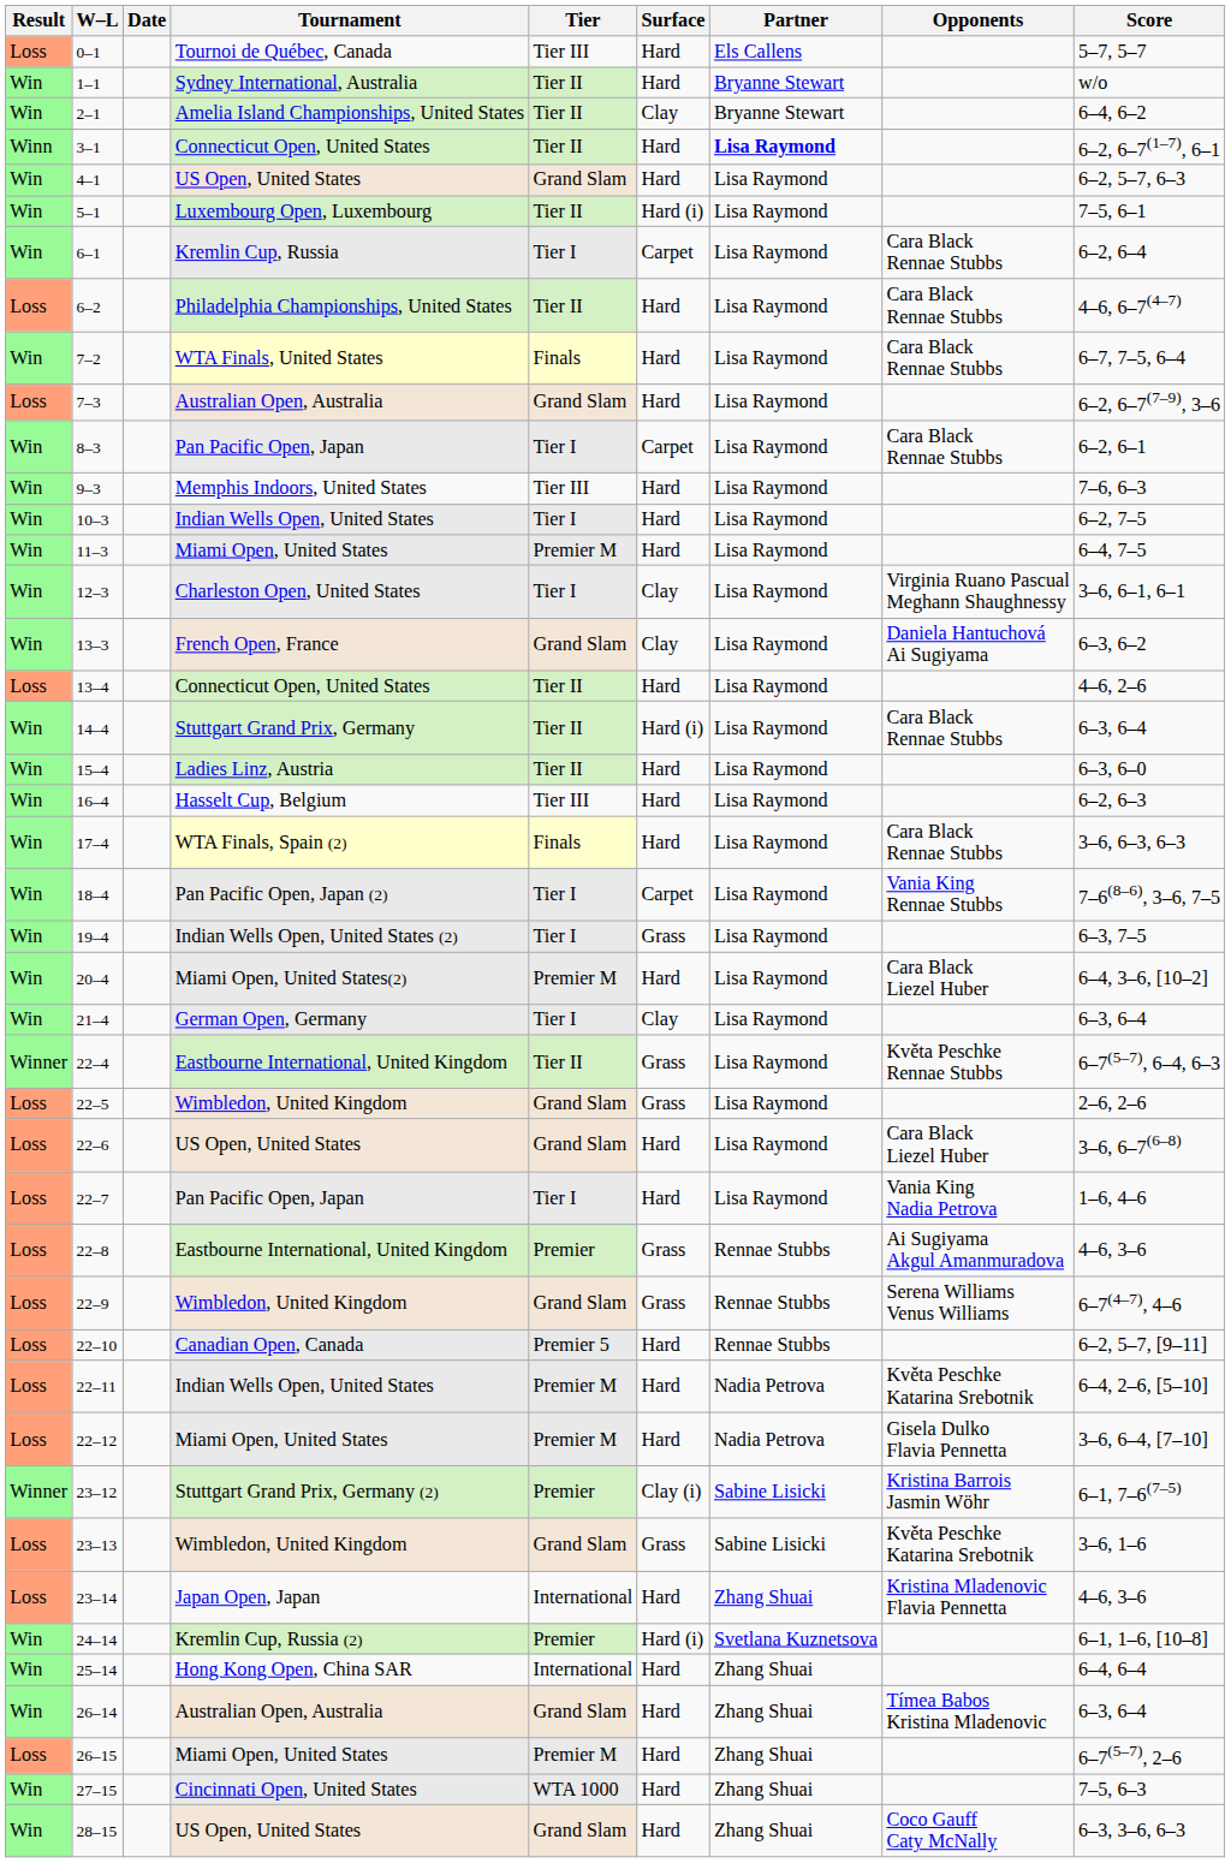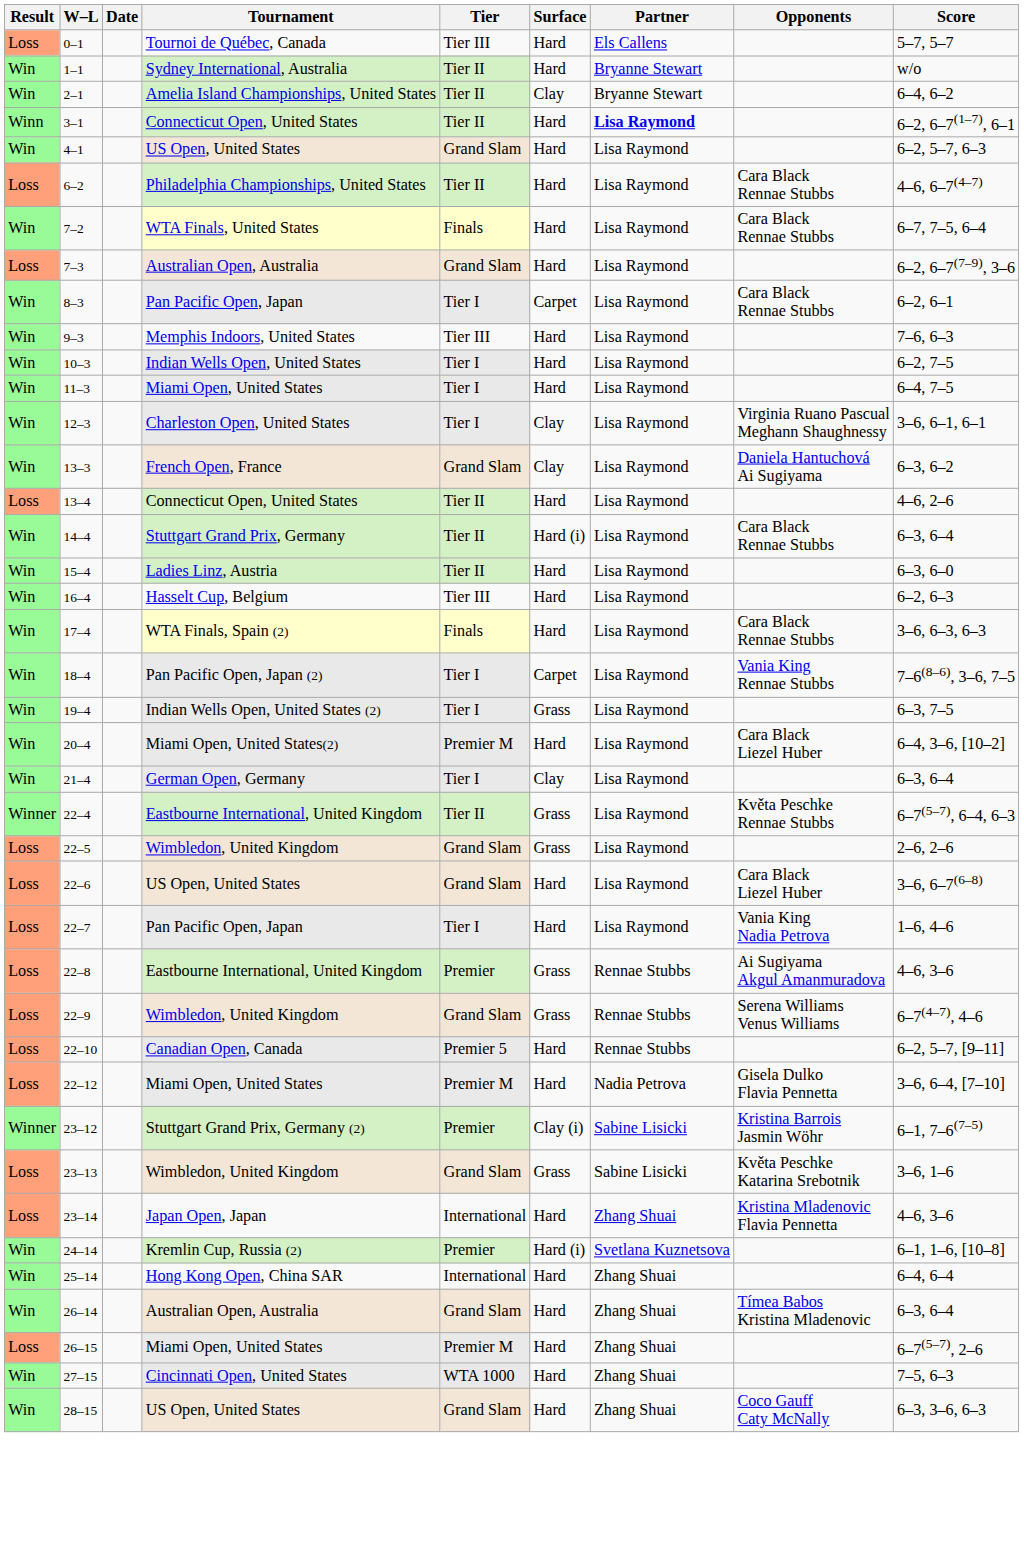 <table class="sortable wikitable">
 <tr>
 <th>Result</th>
 <th class=unsortable>W–L</th>
 <th>Date</th>
 <th>Tournament</th>
 <th>Tier</th>
 <th>Surface</th>
 <th>Partner</th>
 <th>Opponents</th>
 <th class=unsortable>Score</th>
 </tr>
 <tr>
 <td style=background:#ffa07a>Loss</td>
 <td><small>0–1</small></td>
 <td><a href='#'></a></td>
 <td><a href='#'>Tournoi de Québec</a>, Canada</td>
 <td>Tier III</td>
 <td>Hard</td>
 <td> <a href='#'>Els Callens</a></td>
 <td></td>
 <td>5–7, 5–7</td>
 </tr>
 <tr>
 <td style=background:#98fb98>Win</td>
 <td><small>1–1</small></td>
 <td></td>
 <td style=background:#d4f1c5><a href='#'>Sydney International</a>, Australia</td>
 <td style=background:#d4f1c5>Tier II</td>
 <td>Hard</td>
 <td> <a href='#'>Bryanne Stewart</a></td>
 <td></td>
 <td>w/o</td>
 </tr>
 <tr>
 <td style=background:#98fb98>Win</td>
 <td><small>2–1</small></td>
 <td></td>
 <td style=background:#d4f1c5><a href='#'>Amelia Island Championships</a>, United States</td>
 <td style=background:#d4f1c5>Tier II</td>
 <td>Clay</td>
 <td> Bryanne Stewart</td>
 <td></td>
 <td>6–4, 6–2</td>
 </tr>
 <tr>
 <td style=background:#98fb98>Winn</td>
 <td><small>3–1</small></td>
 <td><a href='#'></a></td>
 <td style=background:#d4f1c5><a href='#'>Connecticut Open</a>, United States</td>
 <td style=background:#d4f1c5>Tier II</td>
 <td>Hard</td>
 <td><strong> <a href='#'>Lisa Raymond</a></strong></td>
 <td></td>
 <td>6–2, 6–7<sup>(1–7)</sup>, 6–1</td>
 </tr>
 <tr>
 <td style=background:#98fb98>Win</td>
 <td><small>4–1</small></td>
 <td><a href='#'></a></td>
 <td style=background:#f3e6d7><a href='#'>US Open</a>, United States</td>
 <td style=background:#f3e6d7>Grand Slam</td>
 <td>Hard</td>
 <td> Lisa Raymond</td>
 <td></td>
 <td>6–2, 5–7, 6–3</td>
-</tr>
-<tr>
-<td style=background:#98fb98>Win</td>
-<td><small>5–1</small></td>
-<td></td>
-<td style=background:#d4f1c5><a href='#'>Luxembourg Open</a>, Luxembourg</td>
-<td style=background:#d4f1c5>Tier II</td>
-<td>Hard (i)</td>
-<td> Lisa Raymond</td>
-<td></td>
-<td>7–5, 6–1</td>
-</tr>
-<tr>
-<td style=background:#98fb98>Win</td>
-<td><small>6–1</small></td>
-<td><a href='#'></a></td>
-<td style=background:#e9e9e9><a href='#'>Kremlin Cup</a>, Russia</td>
-<td style=background:#e9e9e9>Tier I</td>
-<td>Carpet</td>
-<td> Lisa Raymond</td>
-<td> Cara Black<br> Rennae Stubbs</td>
-<td>6–2, 6–4</td>
 </tr>
 <tr>
 <td style=background:#ffa07a>Loss</td>
 <td><small>6–2</small></td>
 <td></td>
 <td style=background:#d4f1c5><a href='#'>Philadelphia Championships</a>, United States</td>
 <td style=background:#d4f1c5>Tier II</td>
 <td>Hard</td>
 <td> Lisa Raymond</td>
 <td> Cara Black<br> Rennae Stubbs</td>
 <td>4–6, 6–7<sup>(4–7)</sup></td>
 </tr>
 <tr>
 <td style=background:#98fb98>Win</td>
 <td><small>7–2</small></td>
 <td><a href='#'></a></td>
 <td style=background:#ffffcc><a href='#'>WTA Finals</a>, United States</td>
 <td style=background:#ffffcc>Finals</td>
 <td>Hard</td>
 <td> Lisa Raymond</td>
 <td> Cara Black<br> Rennae Stubbs</td>
 <td>6–7, 7–5, 6–4</td>
 </tr>
 <tr>
 <td style=background:#ffa07a>Loss</td>
 <td><small>7–3</small></td>
 <td><a href='#'></a></td>
 <td style=background:#f3e6d7><a href='#'>Australian Open</a>, Australia</td>
 <td style=background:#f3e6d7>Grand Slam</td>
 <td>Hard</td>
 <td> Lisa Raymond</td>
 <td></td>
 <td>6–2, 6–7<sup>(7–9)</sup>, 3–6</td>
 </tr>
 <tr>
 <td style=background:#98fb98>Win</td>
 <td><small>8–3</small></td>
 <td><a href='#'></a></td>
 <td style=background:#e9e9e9><a href='#'>Pan Pacific Open</a>, Japan</td>
 <td style=background:#e9e9e9>Tier I</td>
 <td>Carpet</td>
 <td> Lisa Raymond</td>
 <td> Cara Black<br> Rennae Stubbs</td>
 <td>6–2, 6–1</td>
 </tr>
 <tr>
 <td style=background:#98fb98>Win</td>
 <td><small>9–3</small></td>
 <td></td>
 <td><a href='#'>Memphis Indoors</a>, United States</td>
 <td>Tier III</td>
 <td>Hard</td>
 <td> Lisa Raymond</td>
 <td></td>
 <td>7–6, 6–3</td>
 </tr>
 <tr>
 <td style=background:#98fb98>Win</td>
 <td><small>10–3</small></td>
 <td><a href='#'></a></td>
 <td style=background:#e9e9e9><a href='#'>Indian Wells Open</a>, United States</td>
 <td style=background:#e9e9e9>Tier I</td>
 <td>Hard</td>
 <td> Lisa Raymond</td>
 <td></td>
 <td>6–2, 7–5</td>
 </tr>
 <tr>
 <td style=background:#98fb98>Win</td>
 <td><small>11–3</small></td>
 <td><a href='#'></a></td>
 <td style=background:#e9e9e9><a href='#'>Miami Open</a>, United States</td>
-<td style=background:#e9e9e9>Premier M</td>
+<td style=background:#e9e9e9>Tier I</td>
 <td>Hard</td>
 <td> Lisa Raymond</td>
 <td></td>
 <td>6–4, 7–5</td>
 </tr>
 <tr>
 <td style=background:#98fb98>Win</td>
 <td><small>12–3</small></td>
 <td><a href='#'></a></td>
 <td style=background:#e9e9e9><a href='#'>Charleston Open</a>, United States</td>
 <td style=background:#e9e9e9>Tier I</td>
 <td>Clay</td>
 <td> Lisa Raymond</td>
 <td> Virginia Ruano Pascual<br> Meghann Shaughnessy</td>
 <td>3–6, 6–1, 6–1</td>
 </tr>
 <tr>
 <td style=background:#98fb98>Win</td>
 <td><small>13–3</small></td>
 <td><a href='#'></a></td>
 <td style=background:#f3e6d7><a href='#'>French Open</a>, France</td>
 <td style=background:#f3e6d7>Grand Slam</td>
 <td>Clay</td>
 <td> Lisa Raymond</td>
 <td> <a href='#'>Daniela Hantuchová</a><br> Ai Sugiyama</td>
 <td>6–3, 6–2</td>
 </tr>
 <tr>
 <td style=background:#ffa07a>Loss</td>
 <td><small>13–4</small></td>
 <td><a href='#'></a></td>
 <td style=background:#d4f1c5>Connecticut Open, United States</td>
 <td style=background:#d4f1c5>Tier II</td>
 <td>Hard</td>
 <td> Lisa Raymond</td>
 <td></td>
 <td>4–6, 2–6</td>
 </tr>
 <tr>
 <td style=background:#98fb98>Win</td>
 <td><small>14–4</small></td>
 <td></td>
 <td style=background:#d4f1c5><a href='#'>Stuttgart Grand Prix</a>, Germany</td>
 <td style=background:#d4f1c5>Tier II</td>
 <td>Hard (i)</td>
 <td> Lisa Raymond</td>
 <td> Cara Black<br> Rennae Stubbs</td>
 <td>6–3, 6–4</td>
 </tr>
 <tr>
 <td style=background:#98fb98>Win</td>
 <td><small>15–4</small></td>
 <td><a href='#'></a></td>
 <td style=background:#d4f1c5><a href='#'>Ladies Linz</a>, Austria</td>
 <td style=background:#d4f1c5>Tier II</td>
 <td>Hard</td>
 <td> Lisa Raymond</td>
 <td></td>
 <td>6–3, 6–0</td>
 </tr>
 <tr>
 <td style=background:#98fb98>Win</td>
 <td><small>16–4</small></td>
 <td></td>
 <td><a href='#'>Hasselt Cup</a>, Belgium</td>
 <td>Tier III</td>
 <td>Hard</td>
 <td> Lisa Raymond</td>
 <td></td>
 <td>6–2, 6–3</td>
 </tr>
 <tr>
 <td style=background:#98fb98>Win</td>
 <td><small>17–4</small></td>
 <td><a href='#'></a></td>
 <td style=background:#ffffcc>WTA Finals, Spain <small>(2)</small></td>
 <td style=background:#ffffcc>Finals</td>
 <td>Hard</td>
 <td> Lisa Raymond</td>
 <td> Cara Black<br> Rennae Stubbs</td>
 <td>3–6, 6–3, 6–3</td>
 </tr>
 <tr>
 <td style=background:#98fb98>Win</td>
 <td><small>18–4</small></td>
 <td><a href='#'></a></td>
 <td style=background:#e9e9e9>Pan Pacific Open, Japan <small>(2)</small></td>
 <td style=background:#e9e9e9>Tier I</td>
 <td>Carpet</td>
 <td> Lisa Raymond</td>
 <td> <a href='#'>Vania King</a><br> Rennae Stubbs</td>
 <td>7–6<sup>(8–6)</sup>, 3–6, 7–5</td>
 </tr>
 <tr>
 <td style=background:#98fb98>Win</td>
 <td><small>19–4</small></td>
 <td><a href='#'></a></td>
 <td style=background:#e9e9e9>Indian Wells Open, United States <small>(2)</small></td>
 <td style=background:#e9e9e9>Tier I</td>
 <td>Grass</td>
 <td> Lisa Raymond</td>
 <td></td>
 <td>6–3, 7–5</td>
 </tr>
 <tr>
 <td style=background:#98fb98>Win</td>
 <td><small>20–4</small></td>
 <td><a href='#'></a></td>
 <td style=background:#e9e9e9>Miami Open, United States<small>(2)</small></td>
 <td style=background:#e9e9e9>Premier M</td>
 <td>Hard</td>
 <td> Lisa Raymond</td>
 <td> Cara Black<br> Liezel Huber</td>
 <td>6–4, 3–6, [10–2]</td>
 </tr>
 <tr>
 <td style=background:#98fb98>Win</td>
 <td><small>21–4</small></td>
 <td><a href='#'></a></td>
 <td style=background:#e9e9e9><a href='#'>German Open</a>, Germany</td>
 <td style=background:#e9e9e9>Tier I</td>
 <td>Clay</td>
 <td> Lisa Raymond</td>
 <td></td>
 <td>6–3, 6–4</td>
 </tr>
 <tr>
 <td style=background:#98fb98>Winner</td>
 <td><small>22–4</small></td>
 <td><a href='#'></a></td>
 <td style=background:#d4f1c5><a href='#'>Eastbourne International</a>, United Kingdom</td>
 <td style=background:#d4f1c5>Tier II</td>
 <td>Grass</td>
 <td> Lisa Raymond</td>
 <td> Květa Peschke<br> Rennae Stubbs</td>
 <td>6–7<sup>(5–7)</sup>, 6–4, 6–3</td>
 </tr>
 <tr>
 <td style=background:#ffa07a>Loss</td>
 <td><small>22–5</small></td>
 <td><a href='#'></a></td>
 <td style=background:#f3e6d7><a href='#'>Wimbledon</a>, United Kingdom</td>
 <td style=background:#f3e6d7>Grand Slam</td>
 <td>Grass</td>
 <td> Lisa Raymond</td>
 <td></td>
 <td>2–6, 2–6</td>
 </tr>
 <tr>
 <td style=background:#ffa07a>Loss</td>
 <td><small>22–6</small></td>
 <td><a href='#'></a></td>
 <td style=background:#f3e6d7>US Open, United States</td>
 <td style=background:#f3e6d7>Grand Slam</td>
 <td>Hard</td>
 <td> Lisa Raymond</td>
 <td> Cara Black<br> Liezel Huber</td>
 <td>3–6, 6–7<sup>(6–8)</sup></td>
 </tr>
 <tr>
 <td style=background:#ffa07a>Loss</td>
 <td><small>22–7</small></td>
 <td><a href='#'></a></td>
 <td style=background:#e9e9e9>Pan Pacific Open, Japan</td>
 <td style=background:#e9e9e9>Tier I</td>
 <td>Hard</td>
 <td> Lisa Raymond</td>
 <td> Vania King<br> <a href='#'>Nadia Petrova</a></td>
 <td>1–6, 4–6</td>
 </tr>
 <tr>
 <td style=background:#ffa07a>Loss</td>
 <td><small>22–8</small></td>
 <td><a href='#'></a></td>
 <td style=background:#d4f1c5>Eastbourne International, United Kingdom</td>
 <td style=background:#d4f1c5>Premier</td>
 <td>Grass</td>
 <td> Rennae Stubbs</td>
 <td> Ai Sugiyama<br> <a href='#'>Akgul Amanmuradova</a></td>
 <td>4–6, 3–6</td>
 </tr>
 <tr>
 <td style=background:#ffa07a>Loss</td>
 <td><small>22–9</small></td>
 <td><a href='#'></a></td>
 <td style=background:#f3e6d7><a href='#'>Wimbledon</a>, United Kingdom</td>
 <td style=background:#f3e6d7>Grand Slam</td>
 <td>Grass</td>
 <td> Rennae Stubbs</td>
 <td> Serena Williams<br> Venus Williams</td>
 <td>6–7<sup>(4–7)</sup>, 4–6</td>
 </tr>
 <tr>
 <td style=background:#ffa07a>Loss</td>
 <td><small>22–10</small></td>
 <td><a href='#'></a></td>
 <td style=background:#e9e9e9><a href='#'>Canadian Open</a>, Canada</td>
 <td style=background:#e9e9e9>Premier 5</td>
 <td>Hard</td>
 <td> Rennae Stubbs</td>
 <td></td>
 <td>6–2, 5–7, [9–11]</td>
 </tr>
 <tr>
 <td style=background:#ffa07a>Loss</td>
-<td><small>22–11</small></td>
-<td><a href='#'></a></td>
-<td style=background:#e9e9e9>Indian Wells Open, United States</td>
-<td style=background:#e9e9e9>Premier M</td>
-<td>Hard</td>
-<td> Nadia Petrova</td>
-<td> Květa Peschke<br> Katarina Srebotnik</td>
-<td>6–4, 2–6, [5–10]</td>
-</tr>
-<tr>
-<td style=background:#ffa07a>Loss</td>
 <td><small>22–12</small></td>
 <td><a href='#'></a></td>
 <td style=background:#e9e9e9>Miami Open, United States</td>
 <td style=background:#e9e9e9>Premier M</td>
 <td>Hard</td>
 <td> Nadia Petrova</td>
 <td> Gisela Dulko<br> Flavia Pennetta</td>
 <td>3–6, 6–4, [7–10]</td>
 </tr>
 <tr>
 <td style=background:#98fb98>Winner</td>
 <td><small>23–12</small></td>
 <td><a href='#'></a></td>
 <td style=background:#d4f1c5>Stuttgart Grand Prix, Germany <small>(2)</small></td>
 <td style=background:#d4f1c5>Premier</td>
 <td>Clay (i)</td>
 <td> <a href='#'>Sabine Lisicki</a></td>
 <td> <a href='#'>Kristina Barrois</a><br> Jasmin Wöhr</td>
 <td>6–1, 7–6<sup>(7–5)</sup></td>
 </tr>
 <tr>
 <td style=background:#ffa07a>Loss</td>
 <td><small>23–13</small></td>
 <td><a href='#'></a></td>
 <td style=background:#f3e6d7>Wimbledon, United Kingdom</td>
 <td style=background:#f3e6d7>Grand Slam</td>
 <td>Grass</td>
 <td> Sabine Lisicki</td>
 <td> Květa Peschke<br> Katarina Srebotnik</td>
 <td>3–6, 1–6</td>
 </tr>
 <tr>
 <td style=background:#ffa07a>Loss</td>
 <td><small>23–14</small></td>
 <td><a href='#'></a></td>
 <td><a href='#'>Japan Open</a>, Japan</td>
 <td>International</td>
 <td>Hard</td>
 <td> <a href='#'>Zhang Shuai</a></td>
 <td> <a href='#'>Kristina Mladenovic</a><br> Flavia Pennetta</td>
 <td>4–6, 3–6</td>
 </tr>
 <tr>
 <td style=background:#98fb98>Win</td>
 <td><small>24–14</small></td>
 <td><a href='#'></a></td>
 <td style=background:#d4f1c5>Kremlin Cup, Russia <small>(2)</small></td>
 <td style=background:#d4f1c5>Premier</td>
 <td>Hard (i)</td>
 <td> <a href='#'>Svetlana Kuznetsova</a></td>
 <td></td>
 <td>6–1, 1–6, [10–8]</td>
 </tr>
 <tr>
 <td style=background:#98fb98>Win</td>
 <td><small>25–14</small></td>
 <td><a href='#'></a></td>
 <td><a href='#'>Hong Kong Open</a>, China SAR</td>
 <td>International</td>
 <td>Hard</td>
 <td> Zhang Shuai</td>
 <td></td>
 <td>6–4, 6–4</td>
 </tr>
 <tr>
 <td style=background:#98fb98>Win</td>
 <td><small>26–14</small></td>
 <td><a href='#'></a></td>
 <td style=background:#f3e6d7>Australian Open, Australia</td>
 <td style=background:#f3e6d7>Grand Slam</td>
 <td>Hard</td>
 <td> Zhang Shuai</td>
 <td> <a href='#'>Tímea Babos</a><br> Kristina Mladenovic</td>
 <td>6–3, 6–4</td>
 </tr>
 <tr>
 <td style=background:#ffa07a>Loss</td>
 <td><small>26–15</small></td>
 <td><a href='#'></a></td>
 <td style=background:#e9e9e9>Miami Open, United States</td>
 <td style=background:#e9e9e9>Premier M</td>
 <td>Hard</td>
 <td> Zhang Shuai</td>
 <td></td>
 <td>6–7<sup>(5–7)</sup>, 2–6</td>
 </tr>
 <tr>
 <td style=background:#98fb98>Win</td>
 <td><small>27–15</small></td>
 <td><a href='#'></a></td>
 <td style=background:#e9e9e9><a href='#'>Cincinnati Open</a>, United States</td>
 <td style=background:#e9e9e9>WTA 1000</td>
 <td>Hard</td>
 <td> Zhang Shuai</td>
 <td></td>
 <td>7–5, 6–3</td>
 </tr>
 <tr>
 <td bgcolor=98FB98>Win</td>
 <td><small>28–15</small></td>
 <td><a href='#'></a></td>
 <td style="background:#f3e6d7;">US Open, United States</td>
 <td style="background:#f3e6d7;">Grand Slam</td>
 <td>Hard</td>
 <td> Zhang Shuai</td>
 <td> <a href='#'>Coco Gauff</a> <br>  <a href='#'>Caty McNally</a></td>
 <td>6–3, 3–6, 6–3</td>
 </tr>
 </table>
